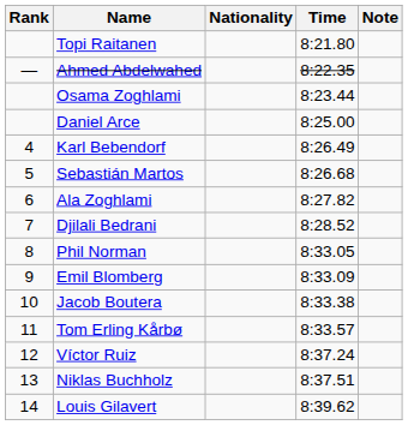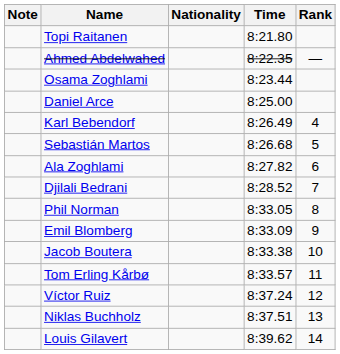 <table class="wikitable sortable" style="text-align:center">
 <tr>
-<th>Rank</th>
+<th>Note</th>
 <th>Name</th>
 <th>Nationality</th>
 <th>Time</th>
-<th>Note</th>
+<th>Rank</th>
 </tr>
 <tr>
 <td></td>
 <td align=left><a href='#'>Topi Raitanen</a></td>
 <td align=left></td>
 <td>8:21.80</td>
 <td></td>
 </tr>
 <tr>
-<td>—</td>
+<td></td>
 <td align=left><del><a href='#'>Ahmed Abdelwahed</a></del></td>
 <td align=left></td>
 <td><del>8:22.35</del></td>
-<td></td>
+<td>—</td>
 </tr>
 <tr>
 <td></td>
 <td align=left><a href='#'>Osama Zoghlami</a></td>
 <td align=left></td>
 <td>8:23.44</td>
 <td></td>
 </tr>
 <tr>
 <td></td>
 <td align=left><a href='#'>Daniel Arce</a></td>
 <td align=left></td>
 <td>8:25.00</td>
 <td></td>
 </tr>
 <tr>
-<td>4</td>
+<td></td>
 <td align=left><a href='#'>Karl Bebendorf</a></td>
 <td align=left></td>
 <td>8:26.49</td>
-<td></td>
+<td>4</td>
 </tr>
 <tr>
-<td>5</td>
+<td></td>
 <td align=left><a href='#'>Sebastián Martos</a></td>
 <td align=left></td>
 <td>8:26.68</td>
-<td></td>
+<td>5</td>
 </tr>
 <tr>
-<td>6</td>
+<td></td>
 <td align=left><a href='#'>Ala Zoghlami</a></td>
 <td align=left></td>
 <td>8:27.82</td>
-<td></td>
+<td>6</td>
 </tr>
 <tr>
-<td>7</td>
+<td></td>
 <td align=left><a href='#'>Djilali Bedrani</a></td>
 <td align=left></td>
 <td>8:28.52</td>
-<td></td>
+<td>7</td>
 </tr>
 <tr>
-<td>8</td>
+<td></td>
 <td align=left><a href='#'>Phil Norman</a></td>
 <td align=left></td>
 <td>8:33.05</td>
-<td></td>
+<td>8</td>
 </tr>
 <tr>
-<td>9</td>
+<td></td>
 <td align=left><a href='#'>Emil Blomberg</a></td>
 <td align=left></td>
 <td>8:33.09</td>
-<td></td>
+<td>9</td>
 </tr>
 <tr>
-<td>10</td>
+<td></td>
 <td align=left><a href='#'>Jacob Boutera</a></td>
 <td align=left></td>
 <td>8:33.38</td>
-<td></td>
+<td>10</td>
 </tr>
 <tr>
-<td>11</td>
+<td></td>
 <td align=left><a href='#'>Tom Erling Kårbø</a></td>
 <td align=left></td>
 <td>8:33.57</td>
-<td></td>
+<td>11</td>
 </tr>
 <tr>
-<td>12</td>
+<td></td>
 <td align=left><a href='#'>Víctor Ruiz</a></td>
 <td align=left></td>
 <td>8:37.24</td>
-<td></td>
+<td>12</td>
 </tr>
 <tr>
-<td>13</td>
+<td></td>
 <td align=left><a href='#'>Niklas Buchholz</a></td>
 <td align=left></td>
 <td>8:37.51</td>
-<td></td>
+<td>13</td>
 </tr>
 <tr>
-<td>14</td>
+<td></td>
 <td align=left><a href='#'>Louis Gilavert</a></td>
 <td align=left></td>
 <td>8:39.62</td>
-<td></td>
+<td>14</td>
 </tr>
 </table>
